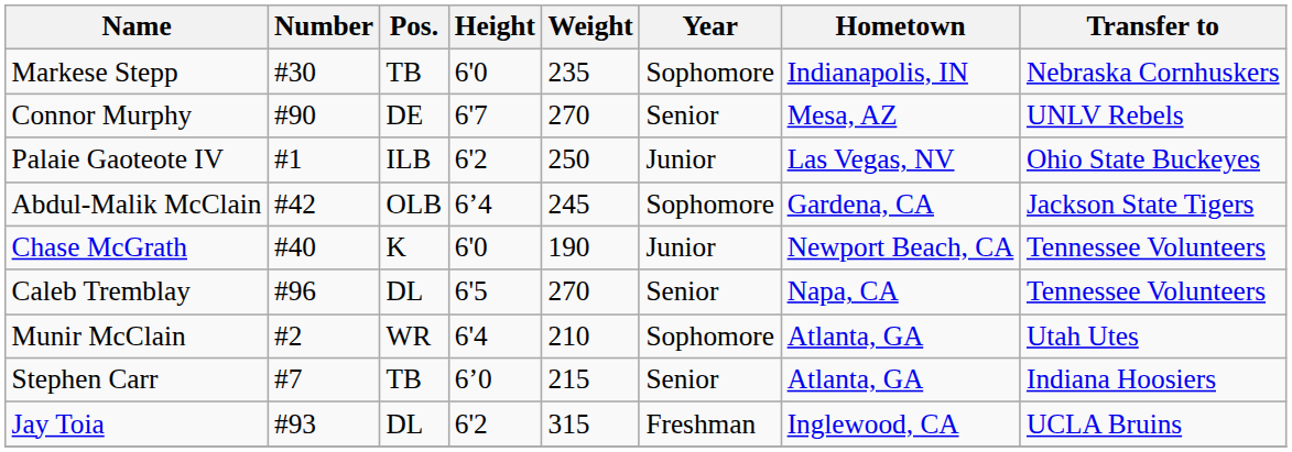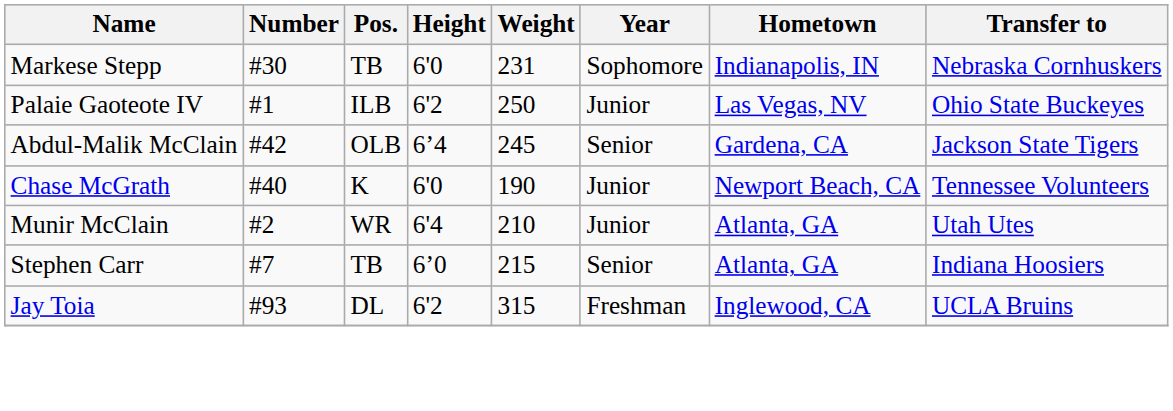 <table class="wikitable sortable">
 <tr>
 <th>Name</th>
 <th>Number</th>
 <th>Pos.</th>
 <th>Height</th>
 <th>Weight</th>
 <th>Year</th>
 <th>Hometown</th>
 <th class="unsortable">Transfer to</th>
 </tr>
 <tr>
 <td>Markese Stepp</td>
 <td>#30</td>
 <td>TB</td>
 <td>6'0</td>
-<td>235</td>
+<td>231</td>
 <td>Sophomore </td>
 <td><a href='#'>Indianapolis, IN</a></td>
 <td><a href='#'>Nebraska Cornhuskers</a></td>
-</tr>
-<tr>
-<td>Connor Murphy</td>
-<td>#90</td>
-<td>DE</td>
-<td>6'7</td>
-<td>270</td>
-<td>Senior </td>
-<td><a href='#'>Mesa, AZ</a></td>
-<td><a href='#'>UNLV Rebels</a></td>
 </tr>
 <tr>
 <td>Palaie Gaoteote IV</td>
 <td>#1</td>
 <td>ILB</td>
 <td>6'2</td>
 <td>250</td>
 <td>Junior</td>
 <td><a href='#'>Las Vegas, NV</a></td>
 <td><a href='#'>Ohio State Buckeyes</a></td>
 </tr>
 <tr>
 <td>Abdul-Malik McClain</td>
 <td>#42</td>
 <td>OLB</td>
 <td>6’4</td>
 <td>245</td>
-<td>Sophomore </td>
+<td>Senior </td>
 <td><a href='#'>Gardena, CA</a></td>
 <td><a href='#'>Jackson State Tigers</a></td>
 </tr>
 <tr>
 <td><a href='#'>Chase McGrath</a></td>
 <td>#40</td>
 <td>K</td>
 <td>6'0</td>
 <td>190</td>
 <td>Junior </td>
 <td><a href='#'>Newport Beach, CA</a></td>
 <td><a href='#'>Tennessee Volunteers</a></td>
 </tr>
 <tr>
-<td>Caleb Tremblay</td>
-<td>#96</td>
-<td>DL</td>
-<td>6'5</td>
-<td>270</td>
-<td>Senior </td>
-<td><a href='#'>Napa, CA</a></td>
-<td><a href='#'>Tennessee Volunteers</a></td>
-</tr>
-<tr>
 <td>Munir McClain</td>
 <td>#2</td>
 <td>WR</td>
 <td>6'4</td>
 <td>210</td>
-<td>Sophomore </td>
+<td>Junior </td>
 <td><a href='#'>Atlanta, GA</a></td>
 <td><a href='#'>Utah Utes</a></td>
 </tr>
 <tr>
 <td>Stephen Carr</td>
 <td>#7</td>
 <td>TB</td>
 <td>6’0</td>
 <td>215</td>
 <td>Senior </td>
 <td><a href='#'>Atlanta, GA</a></td>
 <td><a href='#'>Indiana Hoosiers</a></td>
 </tr>
 <tr>
 <td><a href='#'>Jay Toia</a></td>
 <td>#93</td>
 <td>DL</td>
 <td>6'2</td>
 <td>315</td>
 <td>Freshman</td>
 <td><a href='#'>Inglewood, CA</a></td>
 <td><a href='#'>UCLA Bruins</a></td>
 </tr>
 <tr>
 </tr>
 </table>
